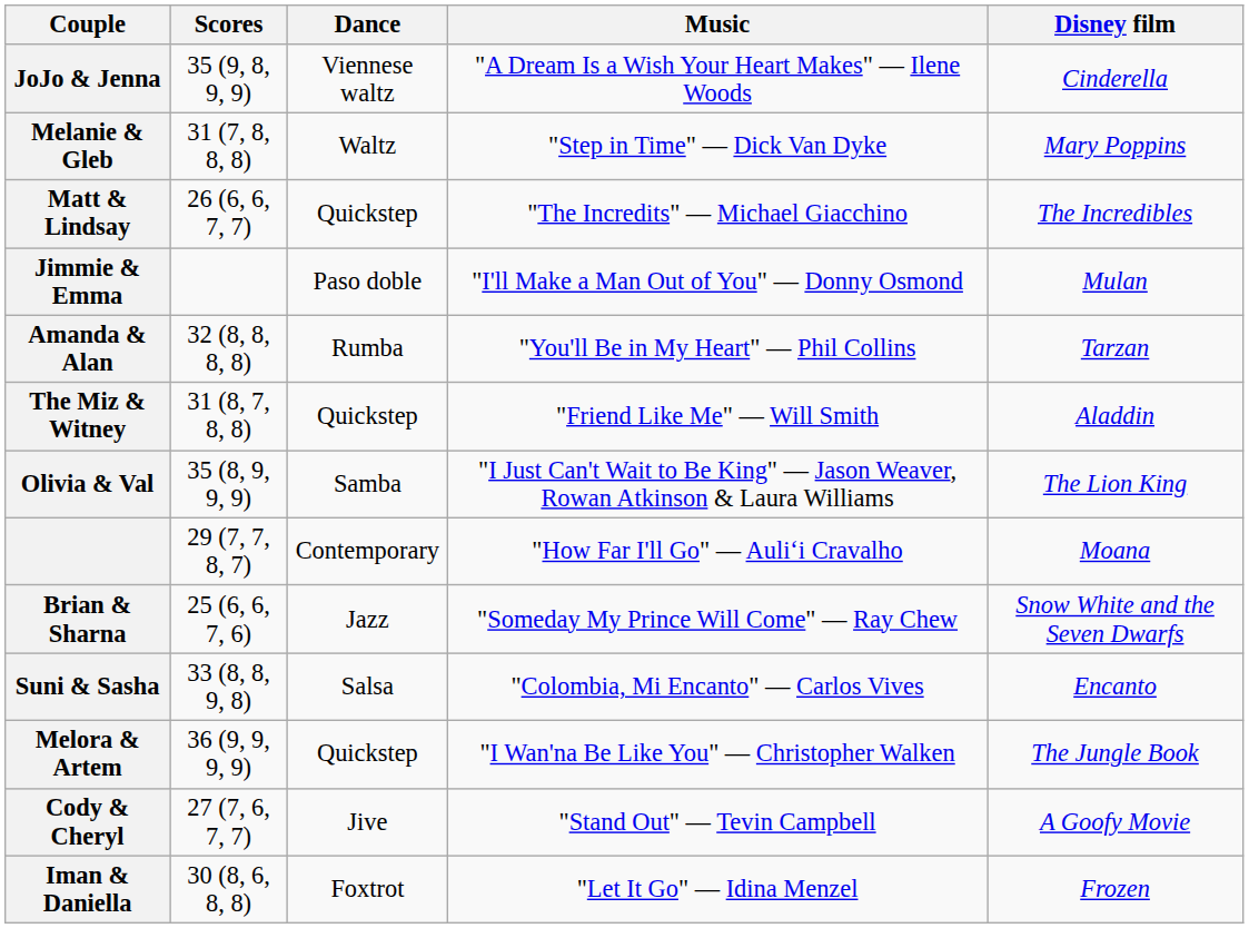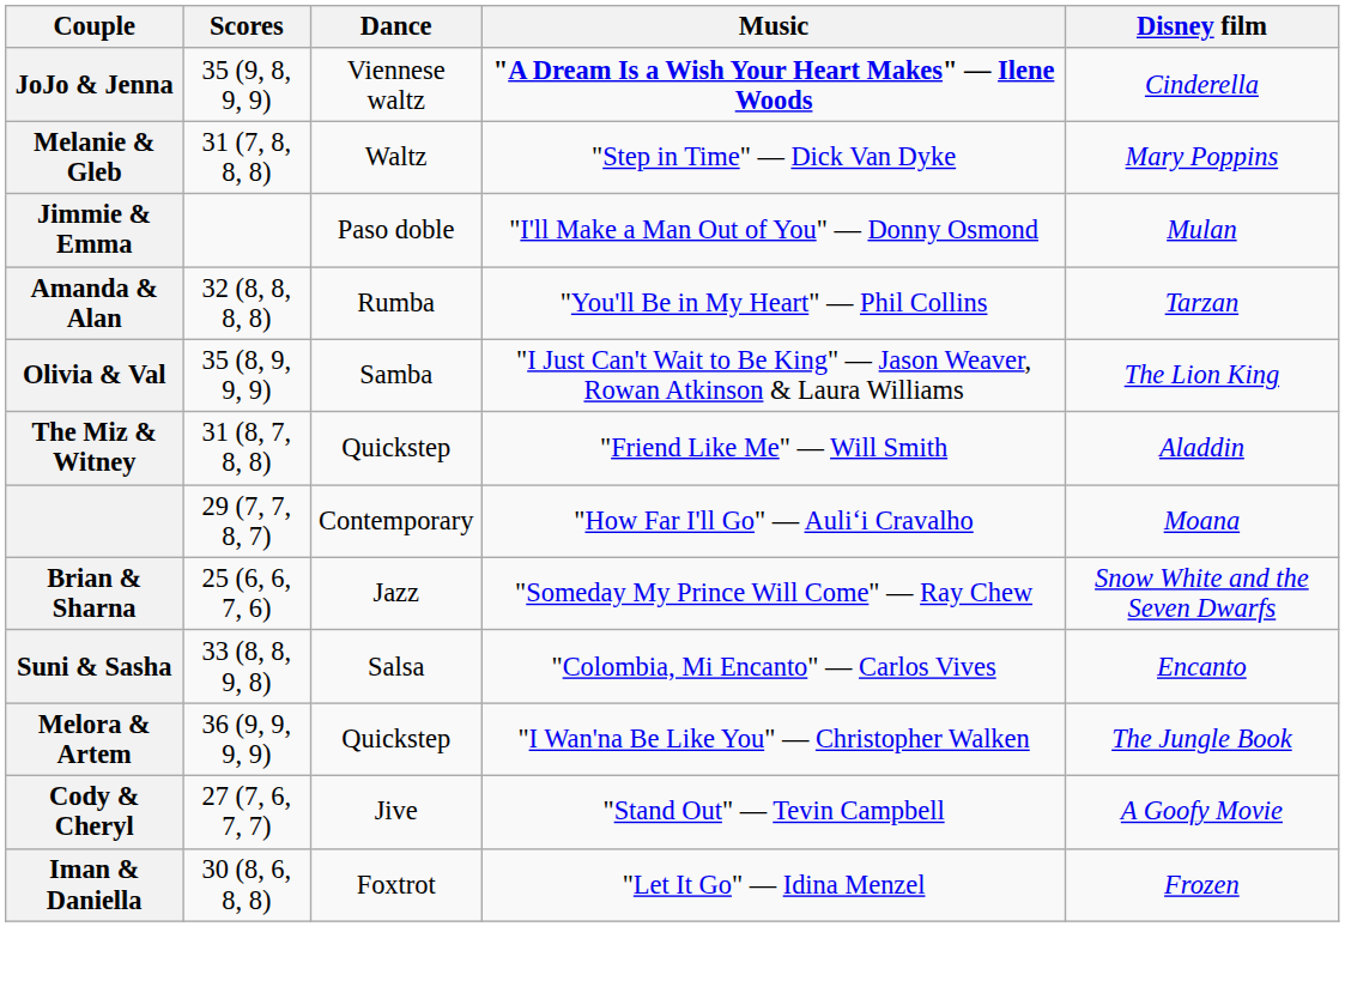 <table class="wikitable sortable" style="text-align:center; width: 90%">
 <tr>
 <th scope="col">Couple</th>
 <th scope="col">Scores</th>
 <th scope="col" class="unsortable">Dance</th>
 <th scope="col" class="unsortable">Music</th>
 <th scope="col" class="unsortable"><a href='#'>Disney</a> film</th>
 </tr>
 <tr>
 <th scope="row">JoJo & Jenna</th>
 <td>35 (9, 8, 9, 9)</td>
 <td>Viennese waltz</td>
-<td>"<a href='#'>A Dream Is a Wish Your Heart Makes</a>" — <a href='#'>Ilene Woods</a></td>
+<td><strong>"<a href='#'>A Dream Is a Wish Your Heart Makes</a>" — <a href='#'>Ilene Woods</a></strong></td>
 <td><em><a href='#'>Cinderella</a></em></td>
 </tr>
 <tr>
 <th scope="row">Melanie & Gleb</th>
 <td>31 (7, 8, 8, 8)</td>
 <td>Waltz</td>
 <td>"<a href='#'>Step in Time</a>" — <a href='#'>Dick Van Dyke</a></td>
 <td><em><a href='#'>Mary Poppins</a></em></td>
-</tr>
-<tr>
-<th scope="row">Matt & Lindsay</th>
-<td>26 (6, 6, 7, 7)</td>
-<td>Quickstep</td>
-<td>"<a href='#'>The Incredits</a>" — <a href='#'>Michael Giacchino</a></td>
-<td><em><a href='#'>The Incredibles</a></em></td>
 </tr>
 <tr>
 <th scope="row">Jimmie & Emma</th>
 <td></td>
 <td>Paso doble</td>
 <td>"<a href='#'>I'll Make a Man Out of You</a>" — <a href='#'>Donny Osmond</a></td>
 <td><em><a href='#'>Mulan</a></em></td>
 </tr>
 <tr>
 <th scope="row">Amanda & Alan</th>
 <td>32 (8, 8, 8, 8)</td>
 <td>Rumba</td>
 <td>"<a href='#'>You'll Be in My Heart</a>" — <a href='#'>Phil Collins</a></td>
 <td><em><a href='#'>Tarzan</a></em></td>
 </tr>
 <tr>
+<th scope="row">Olivia & Val</th>
+<td>35 (8, 9, 9, 9)</td>
+<td>Samba</td>
+<td>"<a href='#'>I Just Can't Wait to Be King</a>" — <a href='#'>Jason Weaver</a>, <a href='#'>Rowan Atkinson</a> & Laura Williams</td>
+<td><em><a href='#'>The Lion King</a></em></td>
+</tr>
+<tr>
 <th scope="row">The Miz & Witney</th>
 <td>31 (8, 7, 8, 8)</td>
 <td>Quickstep</td>
 <td>"<a href='#'>Friend Like Me</a>" — <a href='#'>Will Smith</a></td>
 <td><em><a href='#'>Aladdin</a></em></td>
-</tr>
-<tr>
-<th scope="row">Olivia & Val</th>
-<td>35 (8, 9, 9, 9)</td>
-<td>Samba</td>
-<td>"<a href='#'>I Just Can't Wait to Be King</a>" — <a href='#'>Jason Weaver</a>, <a href='#'>Rowan Atkinson</a> & Laura Williams</td>
-<td><em><a href='#'>The Lion King</a></em></td>
 </tr>
 <tr>
 <th scope="row"></th>
 <td>29 (7, 7, 8, 7)</td>
 <td>Contemporary</td>
 <td>"<a href='#'>How Far I'll Go</a>" — <a href='#'>Auliʻi Cravalho</a></td>
 <td><em><a href='#'>Moana</a></em></td>
 </tr>
 <tr>
 <th scope="row">Brian & Sharna</th>
 <td>25 (6, 6, 7, 6)</td>
 <td>Jazz</td>
 <td>"<a href='#'>Someday My Prince Will Come</a>" — <a href='#'>Ray Chew</a></td>
 <td><em><a href='#'>Snow White and the Seven Dwarfs</a></em></td>
 </tr>
 <tr>
 <th scope="row">Suni & Sasha</th>
 <td>33 (8, 8, 9, 8)</td>
 <td>Salsa</td>
 <td>"<a href='#'>Colombia, Mi Encanto</a>" — <a href='#'>Carlos Vives</a></td>
 <td><em><a href='#'>Encanto</a></em></td>
 </tr>
 <tr>
 <th scope="row">Melora & Artem</th>
 <td>36 (9, 9, 9, 9)</td>
 <td>Quickstep</td>
 <td>"<a href='#'>I Wan'na Be Like You</a>" — <a href='#'>Christopher Walken</a></td>
 <td><em><a href='#'>The Jungle Book</a></em></td>
 </tr>
 <tr>
 <th scope="row">Cody & Cheryl</th>
 <td>27 (7, 6, 7, 7)</td>
 <td>Jive</td>
 <td>"<a href='#'>Stand Out</a>" — <a href='#'>Tevin Campbell</a></td>
 <td><em><a href='#'>A Goofy Movie</a></em></td>
 </tr>
 <tr>
 <th scope="row">Iman & Daniella</th>
 <td>30 (8, 6, 8, 8)</td>
 <td>Foxtrot</td>
 <td>"<a href='#'>Let It Go</a>" — <a href='#'>Idina Menzel</a></td>
 <td><em><a href='#'>Frozen</a></em></td>
 </tr>
 </table>
